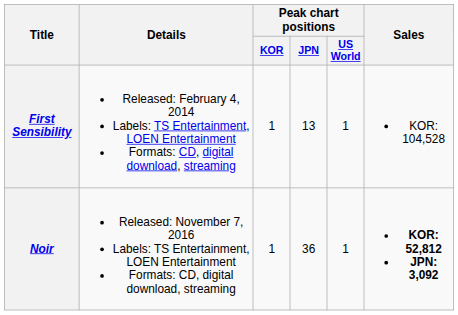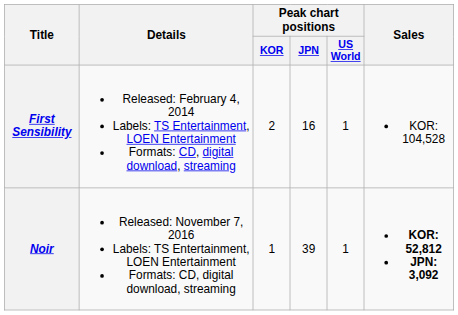 <table class="wikitable plainrowheaders" style="text-align:center">
 <tr>
 <th scope="col" rowspan="2">Title</th>
 <th scope="col" rowspan="2">Details</th>
 <th scope="col" colspan="3">Peak chart positions</th>
 <th scope="col" rowspan="2">Sales</th>
 </tr>
 <tr>
 <th scope="col" style="width:3em;font-size:90%"><a href='#'>KOR</a><br></th>
 <th scope="col" style="width:3em;font-size:90%"><a href='#'>JPN</a><br></th>
 <th scope="col" style="width:3em;font-size:90%"><a href='#'>US World</a><br></th>
 </tr>
 <tr>
 <th scope="row"><em><a href='#'>First Sensibility</a></em></th>
 <td><br><ul><li>Released: February 4, 2014</li><li>Labels: <a href='#'>TS Entertainment</a>, <a href='#'>LOEN Entertainment</a></li><li>Formats: <a href='#'>CD</a>, <a href='#'>digital download</a>, <a href='#'>streaming</a></li></ul></td>
-<td>1</td>
-<td>13</td>
+<td>2</td>
+<td>16</td>
 <td>1</td>
 <td><br><ul><li>KOR: 104,528</li></ul></td>
 </tr>
 <tr>
 <th scope="row"><em><a href='#'>Noir</a></em></th>
 <td><br><ul><li>Released: November 7, 2016</li><li>Labels: TS Entertainment, LOEN Entertainment</li><li>Formats: CD, digital download, streaming</li></ul></td>
 <td>1</td>
-<td>36</td>
+<td>39</td>
 <td>1</td>
 <td><strong><br><ul><li>KOR: 52,812</li><li>JPN: 3,092</li></ul></strong></td>
 </tr>
 </table>
